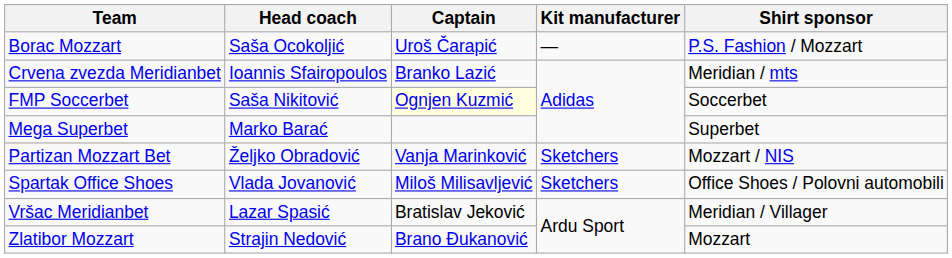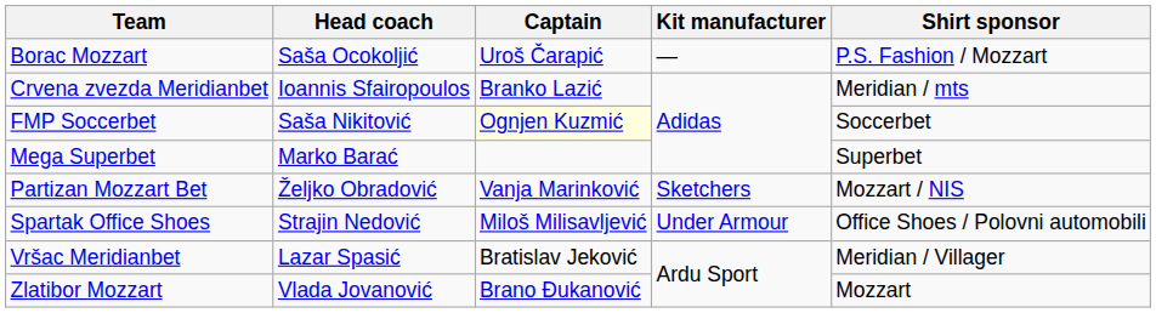 <table class="wikitable">
 <tr>
 <th>Team</th>
 <th>Head coach</th>
 <th>Captain</th>
 <th>Kit manufacturer</th>
 <th>Shirt sponsor</th>
 </tr>
 <tr>
 <td><a href='#'>Borac Mozzart</a></td>
 <td> <a href='#'>Saša Ocokoljić</a></td>
 <td> <a href='#'>Uroš Čarapić</a></td>
 <td>—</td>
 <td><a href='#'>P.S. Fashion</a> / Mozzart</td>
 </tr>
 <tr>
 <td><a href='#'>Crvena zvezda Meridianbet</a></td>
 <td> <a href='#'>Ioannis Sfairopoulos</a></td>
 <td> <a href='#'>Branko Lazić</a></td>
 <td rowspan=3><a href='#'>Adidas</a></td>
 <td>Meridian / <a href='#'>mts</a></td>
 </tr>
 <tr>
 <td><a href='#'>FMP Soccerbet</a></td>
 <td> <a href='#'>Saša Nikitović</a></td>
 <td style="background: lightyellow;"> <a href='#'>Ognjen Kuzmić</a></td>
 <td>Soccerbet</td>
 </tr>
 <tr>
 <td><a href='#'>Mega Superbet</a></td>
 <td> <a href='#'>Marko Barać</a></td>
 <td></td>
 <td>Superbet</td>
 </tr>
 <tr>
 <td><a href='#'>Partizan Mozzart Bet</a></td>
 <td> <a href='#'>Željko Obradović</a></td>
 <td> <a href='#'>Vanja Marinković</a></td>
 <td><a href='#'>Sketchers</a></td>
 <td>Mozzart / <a href='#'>NIS</a></td>
 </tr>
 <tr>
 <td><a href='#'>Spartak Office Shoes</a></td>
-<td> <a href='#'>Vlada Jovanović</a></td>
+<td> <a href='#'>Strajin Nedović</a></td>
 <td> <a href='#'>Miloš Milisavljević</a></td>
-<td><a href='#'>Sketchers</a></td>
+<td><a href='#'>Under Armour</a></td>
 <td>Office Shoes / Polovni automobili</td>
 </tr>
 <tr>
 <td><a href='#'>Vršac Meridianbet</a></td>
 <td> <a href='#'>Lazar Spasić</a></td>
 <td> Bratislav Jeković</td>
 <td rowspan=2>Ardu Sport</td>
 <td>Meridian / Villager</td>
 </tr>
 <tr>
 <td><a href='#'>Zlatibor Mozzart</a></td>
-<td> <a href='#'>Strajin Nedović</a></td>
+<td> <a href='#'>Vlada Jovanović</a></td>
 <td> <a href='#'>Brano Đukanović</a></td>
 <td>Mozzart</td>
 </tr>
 </table>
